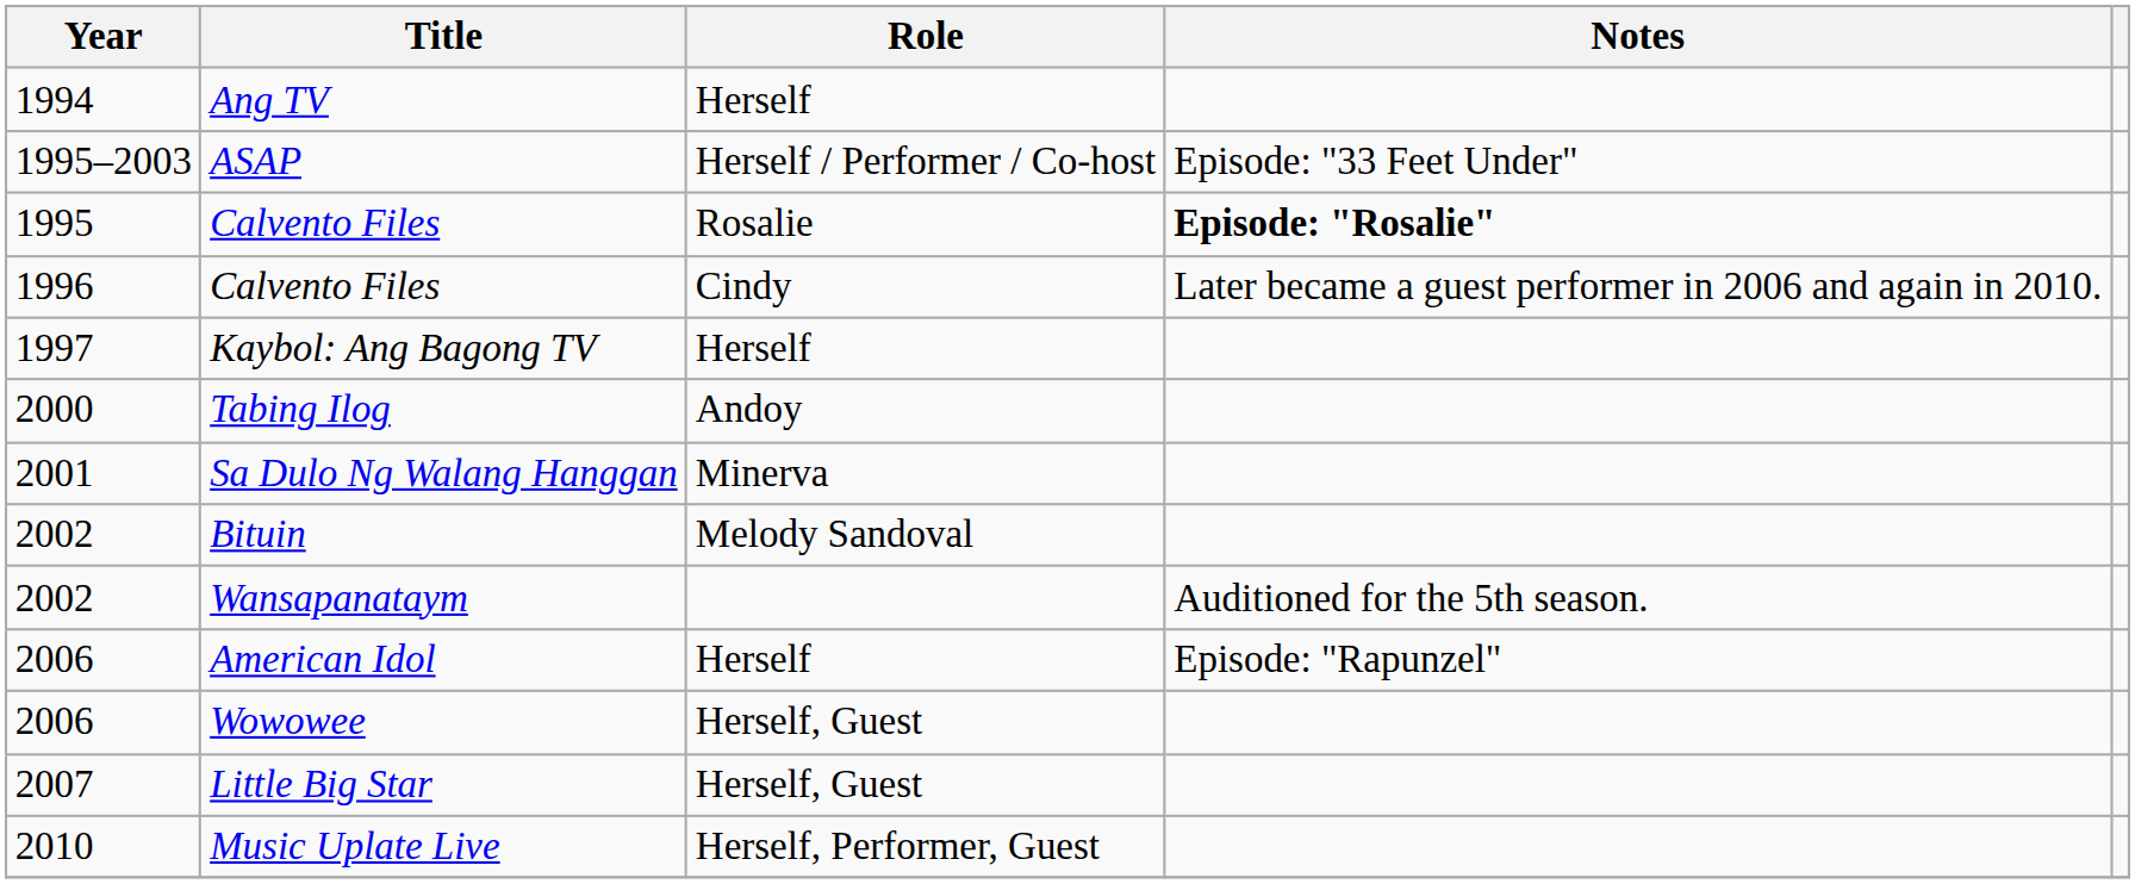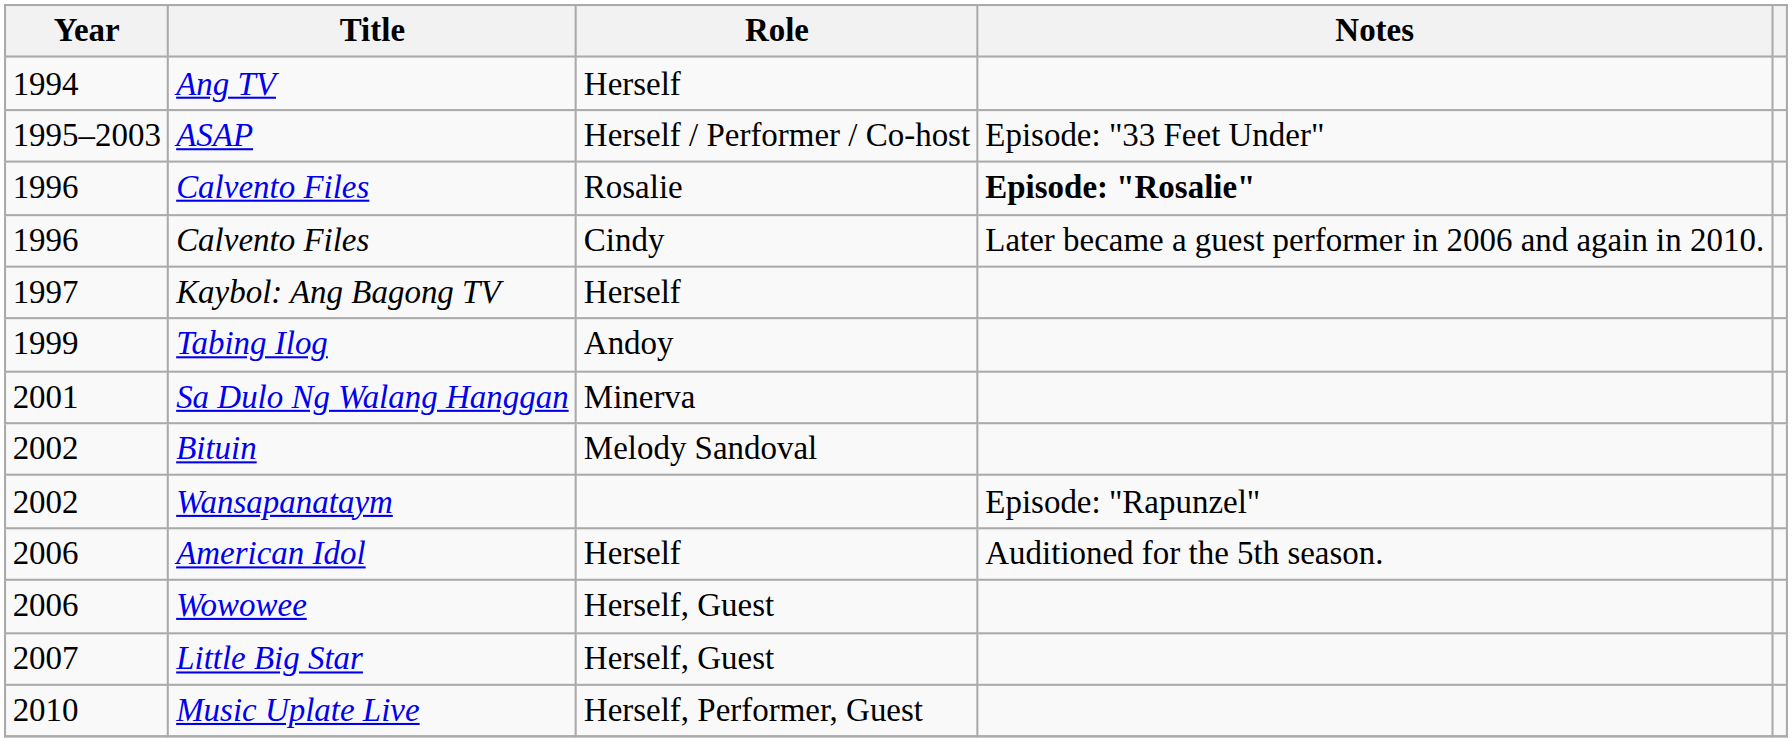 <table class="wikitable sortable" >
 <tr>
 <th>Year</th>
 <th>Title</th>
 <th>Role</th>
 <th class="unsortable">Notes </th>
 <th scope="col" class="unsortable"> </th>
 </tr>
 <tr>
 <td>1994 </td>
 <td><em><a href='#'>Ang TV</a></em></td>
 <td>Herself</td>
 <td></td>
 <td></td>
 </tr>
 <tr>
 <td>1995–2003</td>
 <td><em><a href='#'>ASAP</a></em></td>
 <td>Herself / Performer / Co-host</td>
 <td>Episode: "33 Feet Under"</td>
 <td></td>
 </tr>
 <tr>
-<td>1995</td>
+<td>1996</td>
 <td><em><a href='#'>Calvento Files</a></em></td>
 <td>Rosalie</td>
 <td><strong>Episode: "Rosalie"</strong></td>
 <td></td>
 </tr>
 <tr>
 <td>1996</td>
 <td><em>Calvento Files</em></td>
 <td>Cindy</td>
 <td>Later became a guest performer in 2006 and again in 2010.</td>
 <td></td>
 </tr>
 <tr>
 <td>1997</td>
 <td><em>Kaybol: Ang Bagong TV</em></td>
 <td>Herself</td>
 <td></td>
 <td></td>
 </tr>
 <tr>
-<td>2000</td>
+<td>1999</td>
 <td><em><a href='#'>Tabing Ilog</a></em></td>
 <td>Andoy</td>
 <td></td>
 <td></td>
 </tr>
 <tr>
 <td>2001</td>
 <td><em><a href='#'>Sa Dulo Ng Walang Hanggan</a></em></td>
 <td>Minerva</td>
 <td></td>
 <td></td>
 </tr>
 <tr>
 <td>2002</td>
 <td><em><a href='#'>Bituin</a></em></td>
 <td>Melody Sandoval</td>
 <td></td>
 <td></td>
 </tr>
 <tr>
 <td>2002</td>
 <td><em><a href='#'>Wansapanataym</a></em></td>
 <td></td>
-<td>Auditioned for the 5th season.</td>
+<td>Episode: "Rapunzel"</td>
 <td></td>
 </tr>
 <tr>
 <td>2006</td>
 <td><em><a href='#'>American Idol</a></em></td>
 <td>Herself</td>
-<td>Episode: "Rapunzel"</td>
+<td>Auditioned for the 5th season.</td>
 <td></td>
 </tr>
 <tr>
 <td>2006</td>
 <td><em><a href='#'>Wowowee</a></em></td>
 <td>Herself, Guest </td>
 <td></td>
 <td></td>
 </tr>
 <tr>
 <td>2007</td>
 <td><em><a href='#'>Little Big Star</a></em></td>
 <td>Herself, Guest </td>
 <td></td>
 <td></td>
 </tr>
 <tr>
 <td>2010</td>
 <td><em><a href='#'>Music Uplate Live</a></em></td>
 <td>Herself, Performer, Guest</td>
 <td></td>
 <td></td>
 </tr>
 <tr>
 </tr>
 </table>
